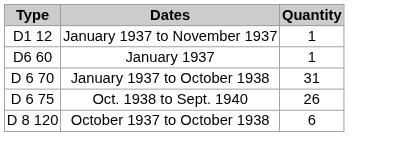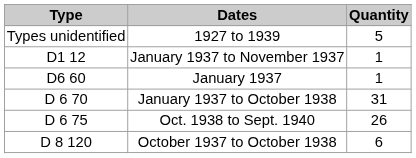 <table class="sortable" id="t2008" rules="all" cellpadding="2" cellspacing="0" style="text-align: center; border: 1px solid #999">
 <tr style="background:#CCCCCC;">
 <th>Type</th>
 <th>Dates</th>
 <th>Quantity</th>
+</tr>
+<tr>
+<td>Types unidentified</td>
+<td>1927 to 1939</td>
+<td>5</td>
 </tr>
 <tr>
 <td>D1 12</td>
 <td>January 1937 to November 1937</td>
 <td>1</td>
 </tr>
 <tr>
 <td>D6 60</td>
 <td>January 1937</td>
 <td>1</td>
 </tr>
 <tr>
 <td>D 6 70</td>
 <td>January 1937 to October 1938</td>
 <td>31</td>
 </tr>
 <tr>
 <td>D 6 75</td>
 <td>Oct. 1938 to Sept. 1940</td>
 <td>26</td>
 </tr>
 <tr>
 <td>D 8 120</td>
 <td>October 1937 to October 1938</td>
 <td>6</td>
 </tr>
 </table>
